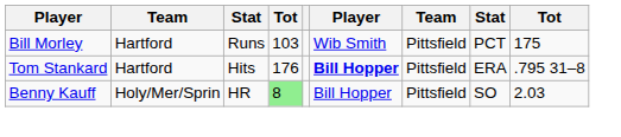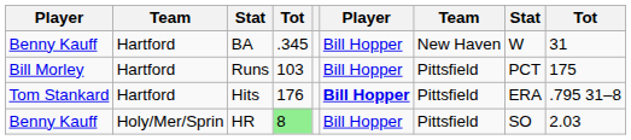 <table class="wikitable">
 <tr>
 <th>Player</th>
 <th>Team</th>
 <th>Stat</th>
 <th>Tot</th>
 <th></th>
 <th>Player</th>
 <th>Team</th>
 <th>Stat</th>
 <th>Tot</th>
 </tr>
 <tr>
+<td><a href='#'>Benny Kauff</a></td>
+<td>Hartford</td>
+<td>BA</td>
+<td>.345</td>
+<td></td>
+<td><a href='#'>Bill Hopper</a></td>
+<td>New Haven</td>
+<td>W</td>
+<td>31</td>
+</tr>
+<tr>
 <td><a href='#'>Bill Morley</a></td>
 <td>Hartford</td>
 <td>Runs</td>
 <td>103</td>
 <td></td>
-<td><a href='#'>Wib Smith</a></td>
+<td><a href='#'>Bill Hopper</a></td>
 <td>Pittsfield</td>
 <td>PCT</td>
 <td>175</td>
 </tr>
 <tr>
 <td><a href='#'>Tom Stankard</a></td>
 <td>Hartford</td>
 <td>Hits</td>
 <td>176</td>
 <td></td>
 <td><strong><a href='#'>Bill Hopper</a></strong></td>
 <td>Pittsfield</td>
 <td>ERA</td>
 <td>.795 31–8</td>
 </tr>
 <tr>
 <td><a href='#'>Benny Kauff</a></td>
 <td>Holy/Mer/Sprin</td>
 <td>HR</td>
 <td style="background: lightgreen;">8</td>
 <td></td>
 <td><a href='#'>Bill Hopper</a></td>
 <td>Pittsfield</td>
 <td>SO</td>
 <td>2.03</td>
 </tr>
 </table>
